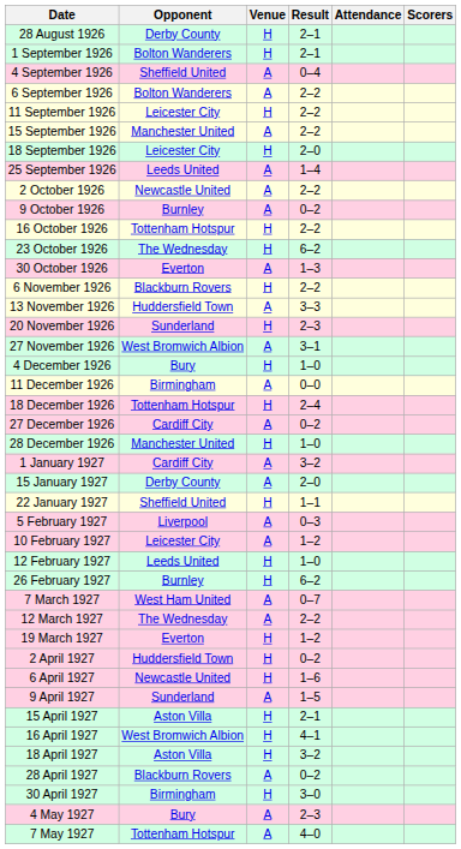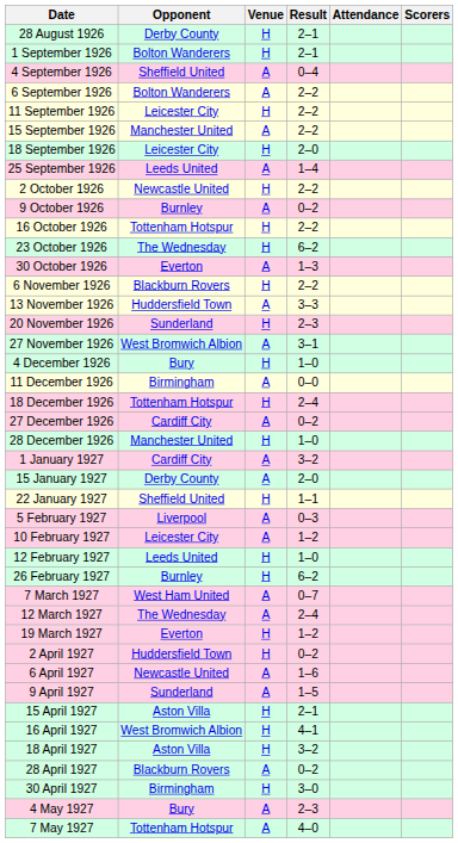 <table class="wikitable sortable" style="text-align:center;">
 <tr>
 <th>Date</th>
 <th>Opponent</th>
 <th>Venue</th>
 <th>Result</th>
 <th>Attendance</th>
 <th>Scorers</th>
 </tr>
 <tr style="background:#d0ffe3;">
 <td>28 August 1926</td>
 <td><a href='#'>Derby County</a></td>
 <td><a href='#'>H</a></td>
 <td>2–1</td>
 <td></td>
 <td></td>
 </tr>
 <tr style="background:#d0ffe3;">
 <td>1 September 1926</td>
 <td><a href='#'>Bolton Wanderers</a></td>
 <td><a href='#'>H</a></td>
 <td>2–1</td>
 <td></td>
 <td></td>
 </tr>
 <tr style="background:#ffd0e3;">
 <td>4 September 1926</td>
 <td><a href='#'>Sheffield United</a></td>
 <td><a href='#'>A</a></td>
 <td>0–4</td>
 <td></td>
 <td></td>
 </tr>
 <tr style="background:#ffffdd;">
 <td>6 September 1926</td>
 <td><a href='#'>Bolton Wanderers</a></td>
 <td><a href='#'>A</a></td>
 <td>2–2</td>
 <td></td>
 <td></td>
 </tr>
 <tr style="background:#ffffdd;">
 <td>11 September 1926</td>
 <td><a href='#'>Leicester City</a></td>
 <td><a href='#'>H</a></td>
 <td>2–2</td>
 <td></td>
 <td></td>
 </tr>
 <tr style="background:#ffffdd;">
 <td>15 September 1926</td>
 <td><a href='#'>Manchester United</a></td>
 <td><a href='#'>A</a></td>
 <td>2–2</td>
 <td></td>
 <td></td>
 </tr>
 <tr style="background:#d0ffe3;">
 <td>18 September 1926</td>
 <td><a href='#'>Leicester City</a></td>
 <td><a href='#'>H</a></td>
 <td>2–0</td>
 <td></td>
 <td></td>
 </tr>
 <tr style="background:#ffd0e3;">
 <td>25 September 1926</td>
 <td><a href='#'>Leeds United</a></td>
 <td><a href='#'>A</a></td>
 <td>1–4</td>
 <td></td>
 <td></td>
 </tr>
 <tr style="background:#ffffdd;">
 <td>2 October 1926</td>
 <td><a href='#'>Newcastle United</a></td>
-<td><a href='#'>A</a></td>
+<td><a href='#'>H</a></td>
 <td>2–2</td>
 <td></td>
 <td></td>
 </tr>
 <tr style="background:#ffd0e3;">
 <td>9 October 1926</td>
 <td><a href='#'>Burnley</a></td>
 <td><a href='#'>A</a></td>
 <td>0–2</td>
 <td></td>
 <td></td>
 </tr>
 <tr style="background:#ffffdd;">
 <td>16 October 1926</td>
 <td><a href='#'>Tottenham Hotspur</a></td>
 <td><a href='#'>H</a></td>
 <td>2–2</td>
 <td></td>
 <td></td>
 </tr>
 <tr style="background:#d0ffe3;">
 <td>23 October 1926</td>
 <td><a href='#'>The Wednesday</a></td>
 <td><a href='#'>H</a></td>
 <td>6–2</td>
 <td></td>
 <td></td>
 </tr>
 <tr style="background:#ffd0e3;">
 <td>30 October 1926</td>
 <td><a href='#'>Everton</a></td>
 <td><a href='#'>A</a></td>
 <td>1–3</td>
 <td></td>
 <td></td>
 </tr>
 <tr style="background:#ffffdd;">
 <td>6 November 1926</td>
 <td><a href='#'>Blackburn Rovers</a></td>
 <td><a href='#'>H</a></td>
 <td>2–2</td>
 <td></td>
 <td></td>
 </tr>
 <tr style="background:#ffffdd;">
 <td>13 November 1926</td>
 <td><a href='#'>Huddersfield Town</a></td>
 <td><a href='#'>A</a></td>
 <td>3–3</td>
 <td></td>
 <td></td>
 </tr>
 <tr style="background:#ffd0e3;">
 <td>20 November 1926</td>
 <td><a href='#'>Sunderland</a></td>
 <td><a href='#'>H</a></td>
 <td>2–3</td>
 <td></td>
 <td></td>
 </tr>
 <tr style="background:#d0ffe3;">
 <td>27 November 1926</td>
 <td><a href='#'>West Bromwich Albion</a></td>
 <td><a href='#'>A</a></td>
 <td>3–1</td>
 <td></td>
 <td></td>
 </tr>
 <tr style="background:#d0ffe3;">
 <td>4 December 1926</td>
 <td><a href='#'>Bury</a></td>
 <td><a href='#'>H</a></td>
 <td>1–0</td>
 <td></td>
 <td></td>
 </tr>
 <tr style="background:#ffffdd;">
 <td>11 December 1926</td>
 <td><a href='#'>Birmingham</a></td>
 <td><a href='#'>A</a></td>
 <td>0–0</td>
 <td></td>
 <td></td>
 </tr>
 <tr style="background:#ffd0e3;">
 <td>18 December 1926</td>
 <td><a href='#'>Tottenham Hotspur</a></td>
 <td><a href='#'>H</a></td>
 <td>2–4</td>
 <td></td>
 <td></td>
 </tr>
 <tr style="background:#ffd0e3;">
 <td>27 December 1926</td>
 <td><a href='#'>Cardiff City</a></td>
 <td><a href='#'>A</a></td>
 <td>0–2</td>
 <td></td>
 <td></td>
 </tr>
 <tr style="background:#d0ffe3;">
 <td>28 December 1926</td>
 <td><a href='#'>Manchester United</a></td>
 <td><a href='#'>H</a></td>
 <td>1–0</td>
 <td></td>
 <td></td>
 </tr>
 <tr style="background:#ffd0e3;">
 <td>1 January 1927</td>
 <td><a href='#'>Cardiff City</a></td>
 <td><a href='#'>A</a></td>
 <td>3–2</td>
 <td></td>
 <td></td>
 </tr>
 <tr style="background:#d0ffe3;">
 <td>15 January 1927</td>
 <td><a href='#'>Derby County</a></td>
 <td><a href='#'>A</a></td>
 <td>2–0</td>
 <td></td>
 <td></td>
 </tr>
 <tr style="background:#ffffdd;">
 <td>22 January 1927</td>
 <td><a href='#'>Sheffield United</a></td>
 <td><a href='#'>H</a></td>
 <td>1–1</td>
 <td></td>
 <td></td>
 </tr>
 <tr style="background:#ffd0e3;">
 <td>5 February 1927</td>
 <td><a href='#'>Liverpool</a></td>
 <td><a href='#'>A</a></td>
 <td>0–3</td>
 <td></td>
 <td></td>
 </tr>
 <tr style="background:#ffd0e3;">
 <td>10 February 1927</td>
 <td><a href='#'>Leicester City</a></td>
 <td><a href='#'>A</a></td>
 <td>1–2</td>
 <td></td>
 <td></td>
 </tr>
 <tr style="background:#d0ffe3;">
 <td>12 February 1927</td>
 <td><a href='#'>Leeds United</a></td>
 <td><a href='#'>H</a></td>
 <td>1–0</td>
 <td></td>
 <td></td>
 </tr>
 <tr style="background:#d0ffe3;">
 <td>26 February 1927</td>
 <td><a href='#'>Burnley</a></td>
 <td><a href='#'>H</a></td>
 <td>6–2</td>
 <td></td>
 <td></td>
 </tr>
 <tr style="background:#ffd0e3;">
 <td>7 March 1927</td>
 <td><a href='#'>West Ham United</a></td>
 <td><a href='#'>A</a></td>
 <td>0–7</td>
 <td></td>
 <td></td>
 </tr>
 <tr style="background:#ffd0e3;">
 <td>12 March 1927</td>
 <td><a href='#'>The Wednesday</a></td>
 <td><a href='#'>A</a></td>
-<td>2–2</td>
+<td>2–4</td>
 <td></td>
 <td></td>
 </tr>
 <tr style="background:#ffd0e3;">
 <td>19 March 1927</td>
 <td><a href='#'>Everton</a></td>
 <td><a href='#'>H</a></td>
 <td>1–2</td>
 <td></td>
 <td></td>
 </tr>
 <tr style="background:#ffd0e3;">
 <td>2 April 1927</td>
 <td><a href='#'>Huddersfield Town</a></td>
 <td><a href='#'>H</a></td>
 <td>0–2</td>
 <td></td>
 <td></td>
 </tr>
 <tr style="background:#ffd0e3;">
 <td>6 April 1927</td>
 <td><a href='#'>Newcastle United</a></td>
-<td><a href='#'>H</a></td>
+<td><a href='#'>A</a></td>
 <td>1–6</td>
 <td></td>
 <td></td>
 </tr>
 <tr style="background:#ffd0e3;">
 <td>9 April 1927</td>
 <td><a href='#'>Sunderland</a></td>
 <td><a href='#'>A</a></td>
 <td>1–5</td>
 <td></td>
 <td></td>
 </tr>
 <tr style="background:#d0ffe3;">
 <td>15 April 1927</td>
 <td><a href='#'>Aston Villa</a></td>
 <td><a href='#'>H</a></td>
 <td>2–1</td>
 <td></td>
 <td></td>
 </tr>
 <tr style="background:#d0ffe3;">
 <td>16 April 1927</td>
 <td><a href='#'>West Bromwich Albion</a></td>
 <td><a href='#'>H</a></td>
 <td>4–1</td>
 <td></td>
 <td></td>
 </tr>
 <tr style="background:#d0ffe3;">
 <td>18 April 1927</td>
 <td><a href='#'>Aston Villa</a></td>
 <td><a href='#'>H</a></td>
 <td>3–2</td>
 <td></td>
 <td></td>
 </tr>
 <tr style="background:#d0ffe3;">
 <td>28 April 1927</td>
 <td><a href='#'>Blackburn Rovers</a></td>
 <td><a href='#'>A</a></td>
 <td>0–2</td>
 <td></td>
 <td></td>
 </tr>
 <tr style="background:#d0ffe3;">
 <td>30 April 1927</td>
 <td><a href='#'>Birmingham</a></td>
 <td><a href='#'>H</a></td>
 <td>3–0</td>
 <td></td>
 <td></td>
 </tr>
 <tr style="background:#ffd0e3;">
 <td>4 May 1927</td>
 <td><a href='#'>Bury</a></td>
 <td><a href='#'>A</a></td>
 <td>2–3</td>
 <td></td>
 <td></td>
 </tr>
 <tr style="background:#d0ffe3;">
 <td>7 May 1927</td>
 <td><a href='#'>Tottenham Hotspur</a></td>
 <td><a href='#'>A</a></td>
 <td>4–0</td>
 <td></td>
 <td></td>
 </tr>
 </table>
